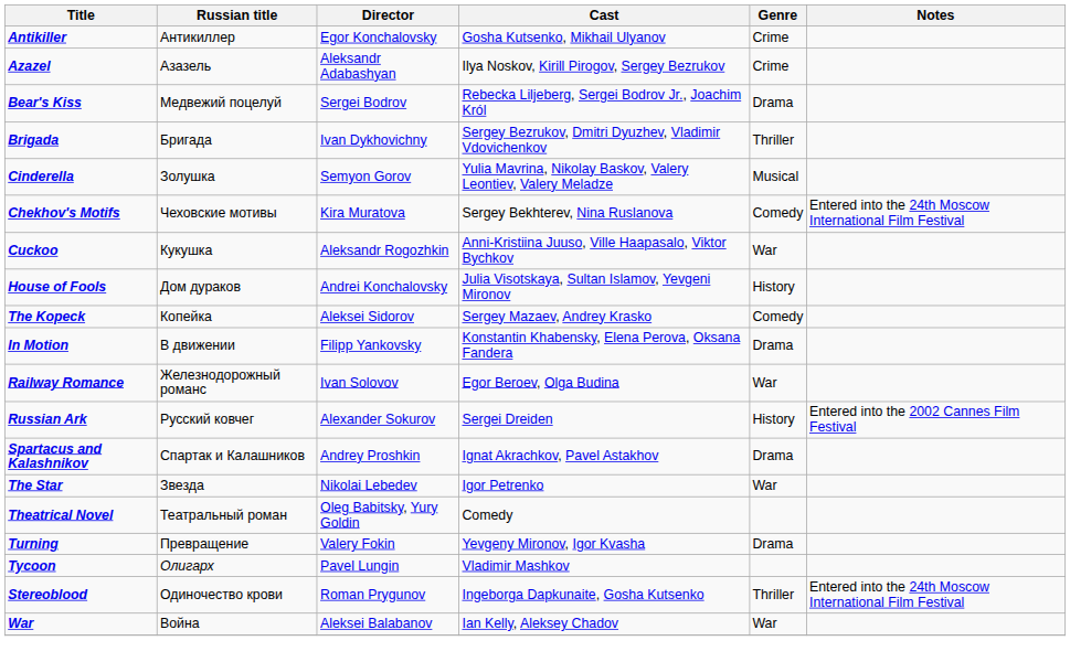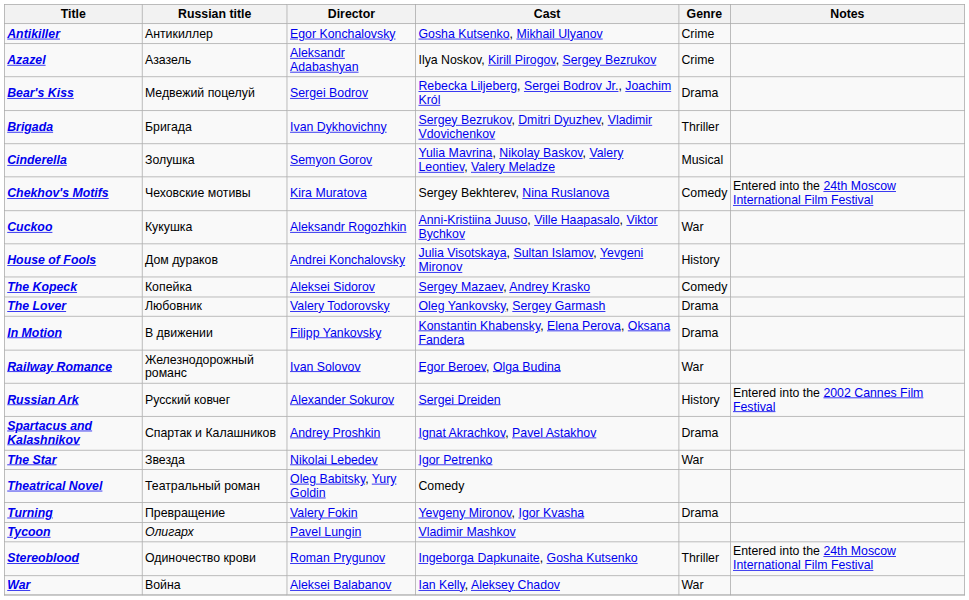 <table class="wikitable sortable">
 <tr>
 <th>Title</th>
 <th>Russian title</th>
 <th>Director</th>
 <th>Cast</th>
 <th>Genre</th>
 <th>Notes</th>
 </tr>
 <tr>
 <td><strong><em><a href='#'>Antikiller</a></em></strong></td>
 <td>Антикиллер</td>
 <td><a href='#'>Egor Konchalovsky</a></td>
 <td><a href='#'>Gosha Kutsenko</a>, <a href='#'>Mikhail Ulyanov</a></td>
 <td>Crime</td>
 <td></td>
 </tr>
 <tr>
 <td><strong><em><a href='#'>Azazel</a></em></strong></td>
 <td>Азазель</td>
 <td><a href='#'>Aleksandr Adabashyan</a></td>
 <td>Ilya Noskov, <a href='#'>Kirill Pirogov</a>, <a href='#'>Sergey Bezrukov</a></td>
 <td>Crime</td>
 <td></td>
 </tr>
 <tr>
 <td><strong><em><a href='#'>Bear's Kiss</a></em></strong></td>
 <td>Медвежий поцелуй</td>
 <td><a href='#'>Sergei Bodrov</a></td>
 <td><a href='#'>Rebecka Liljeberg</a>, <a href='#'>Sergei Bodrov Jr.</a>, <a href='#'>Joachim Król</a></td>
 <td>Drama</td>
 <td></td>
 </tr>
 <tr>
 <td><strong><em><a href='#'>Brigada</a></em></strong></td>
 <td>Бригада</td>
 <td><a href='#'>Ivan Dykhovichny</a></td>
 <td><a href='#'>Sergey Bezrukov</a>, <a href='#'>Dmitri Dyuzhev</a>, <a href='#'>Vladimir Vdovichenkov</a></td>
 <td>Thriller</td>
 <td></td>
 </tr>
 <tr>
 <td><strong><em><a href='#'>Cinderella</a></em></strong></td>
 <td>Золушка</td>
 <td><a href='#'>Semyon Gorov</a></td>
 <td><a href='#'>Yulia Mavrina</a>, <a href='#'>Nikolay Baskov</a>, <a href='#'>Valery Leontiev</a>, <a href='#'>Valery Meladze</a></td>
 <td>Musical</td>
 <td></td>
 </tr>
 <tr>
 <td><strong><em><a href='#'>Chekhov's Motifs</a></em></strong></td>
 <td>Чеховские мотивы</td>
 <td><a href='#'>Kira Muratova</a></td>
 <td>Sergey Bekhterev, <a href='#'>Nina Ruslanova</a></td>
 <td>Comedy</td>
 <td>Entered into the <a href='#'>24th Moscow International Film Festival</a></td>
 </tr>
 <tr>
 <td><strong><em><a href='#'>Cuckoo</a></em></strong></td>
 <td>Кукушка</td>
 <td><a href='#'>Aleksandr Rogozhkin</a></td>
 <td><a href='#'>Anni-Kristiina Juuso</a>, <a href='#'>Ville Haapasalo</a>, <a href='#'>Viktor Bychkov</a></td>
 <td>War</td>
 <td></td>
 </tr>
 <tr>
 <td><strong><em><a href='#'>House of Fools</a></em></strong></td>
 <td>Дом дураков</td>
 <td><a href='#'>Andrei Konchalovsky</a></td>
 <td><a href='#'>Julia Visotskaya</a>, <a href='#'>Sultan Islamov</a>, <a href='#'>Yevgeni Mironov</a></td>
 <td>History</td>
 <td></td>
 </tr>
 <tr>
 <td><strong><em><a href='#'>The Kopeck</a></em></strong></td>
 <td>Копейка</td>
 <td><a href='#'>Aleksei Sidorov</a></td>
 <td><a href='#'>Sergey Mazaev</a>, <a href='#'>Andrey Krasko</a></td>
 <td>Comedy</td>
+<td></td>
+</tr>
+<tr>
+<td><strong><em><a href='#'>The Lover</a></em></strong></td>
+<td>Любовник</td>
+<td><a href='#'>Valery Todorovsky</a></td>
+<td><a href='#'>Oleg Yankovsky</a>, <a href='#'>Sergey Garmash</a></td>
+<td>Drama</td>
 <td></td>
 </tr>
 <tr>
 <td><strong><em><a href='#'>In Motion</a></em></strong></td>
 <td>В движении</td>
 <td><a href='#'>Filipp Yankovsky</a></td>
 <td><a href='#'>Konstantin Khabensky</a>, <a href='#'>Elena Perova</a>, <a href='#'>Oksana Fandera</a></td>
 <td>Drama</td>
 <td></td>
 </tr>
 <tr>
 <td><strong><em><a href='#'>Railway Romance</a></em></strong></td>
 <td>Железнодорожный романс</td>
 <td><a href='#'>Ivan Solovov</a></td>
 <td><a href='#'>Egor Beroev</a>, <a href='#'>Olga Budina</a></td>
 <td>War</td>
 <td></td>
 </tr>
 <tr>
 <td><strong><em><a href='#'>Russian Ark</a></em></strong></td>
 <td>Русский ковчег</td>
 <td><a href='#'>Alexander Sokurov</a></td>
 <td><a href='#'>Sergei Dreiden</a></td>
 <td>History</td>
 <td>Entered into the <a href='#'>2002 Cannes Film Festival</a></td>
 </tr>
 <tr>
 <td><strong><em><a href='#'>Spartacus and Kalashnikov</a></em></strong></td>
 <td>Спартак и Калашников</td>
 <td><a href='#'>Andrey Proshkin</a></td>
 <td><a href='#'>Ignat Akrachkov</a>, <a href='#'>Pavel Astakhov</a></td>
 <td>Drama</td>
 <td></td>
 </tr>
 <tr>
 <td><strong><em><a href='#'>The Star</a></em></strong></td>
 <td>Звезда</td>
 <td><a href='#'>Nikolai Lebedev</a></td>
 <td><a href='#'>Igor Petrenko</a></td>
 <td>War</td>
 <td></td>
 </tr>
 <tr>
 <td><strong><em><a href='#'>Theatrical Novel</a></em></strong></td>
 <td>Театральный роман</td>
 <td><a href='#'>Oleg Babitsky</a>, <a href='#'>Yury Goldin</a></td>
 <td>Comedy</td>
 <td></td>
 </tr>
 <tr>
 <td><strong><em><a href='#'>Turning</a></em></strong></td>
 <td>Превращение</td>
 <td><a href='#'>Valery Fokin</a></td>
 <td><a href='#'>Yevgeny Mironov</a>, <a href='#'>Igor Kvasha</a></td>
 <td>Drama</td>
 <td></td>
 </tr>
 <tr>
 <td><strong><em><a href='#'>Tycoon</a></em></strong></td>
 <td><em>Олигарх</em></td>
 <td><a href='#'>Pavel Lungin</a></td>
 <td><a href='#'>Vladimir Mashkov</a></td>
 <td></td>
 <td></td>
 </tr>
 <tr>
 <td><strong><em><a href='#'>Stereoblood</a></em></strong></td>
 <td>Одиночество крови</td>
 <td><a href='#'>Roman Prygunov</a></td>
 <td><a href='#'>Ingeborga Dapkunaite</a>, <a href='#'>Gosha Kutsenko</a></td>
 <td>Thriller</td>
 <td>Entered into the <a href='#'>24th Moscow International Film Festival</a></td>
 </tr>
 <tr>
 <td><strong><em><a href='#'>War</a></em></strong></td>
 <td>Война</td>
 <td><a href='#'>Aleksei Balabanov</a></td>
 <td><a href='#'>Ian Kelly</a>, <a href='#'>Aleksey Chadov</a></td>
 <td>War</td>
 <td></td>
 </tr>
 <tr>
 </tr>
 </table>
